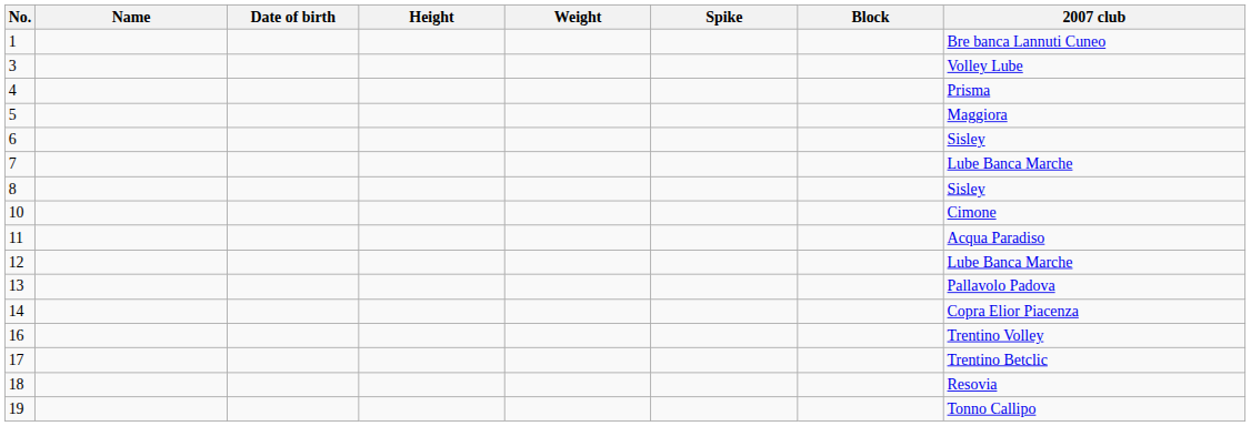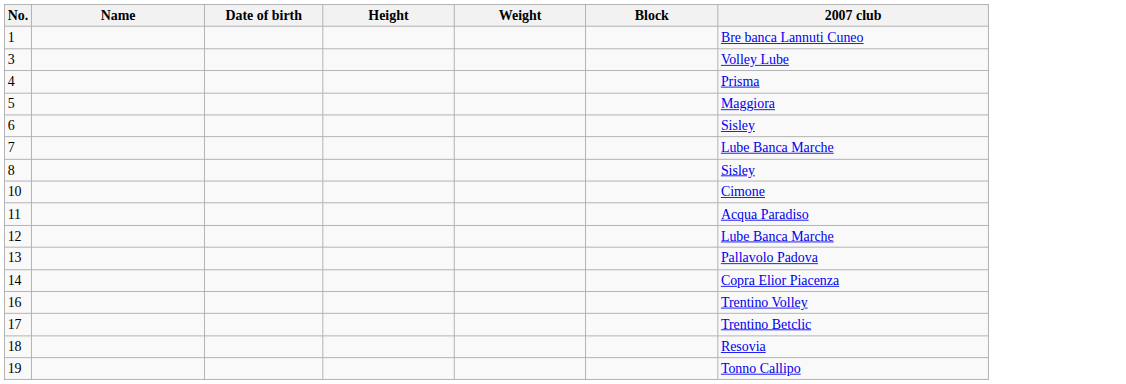 <table class="wikitable sortable" style=font-size:100%; text-align:center;>
 <tr>
 <th>No.</th>
 <th style=width:12em>Name</th>
 <th style=width:8em>Date of birth</th>
 <th style=width:9em>Height</th>
 <th style=width:9em>Weight</th>
-<th style=width:9em>Spike</th>
 <th style=width:9em>Block</th>
 <th style=width:19em>2007 club</th>
 </tr>
 <tr>
 <td>1</td>
 <td align=left></td>
 <td align=right></td>
-<td></td>
 <td></td>
 <td></td>
 <td></td>
 <td align=left><a href='#'>Bre banca Lannuti Cuneo</a></td>
 </tr>
 <tr>
 <td>3</td>
 <td align=left></td>
 <td align=right></td>
 <td></td>
 <td></td>
 <td></td>
-<td></td>
 <td align=left><a href='#'>Volley Lube</a></td>
 </tr>
 <tr>
 <td>4</td>
 <td align=left></td>
 <td align=right></td>
-<td></td>
 <td></td>
 <td></td>
 <td></td>
 <td align=left><a href='#'>Prisma</a></td>
 </tr>
 <tr>
 <td>5</td>
 <td align=left></td>
 <td align=right></td>
 <td></td>
 <td></td>
 <td></td>
-<td></td>
 <td align=left><a href='#'>Maggiora</a></td>
 </tr>
 <tr>
 <td>6</td>
 <td align=left></td>
 <td align=right></td>
-<td></td>
 <td></td>
 <td></td>
 <td></td>
 <td align=left><a href='#'>Sisley</a></td>
 </tr>
 <tr>
 <td>7</td>
 <td align=left></td>
 <td align=right></td>
 <td></td>
 <td></td>
 <td></td>
-<td></td>
 <td align=left><a href='#'>Lube Banca Marche</a></td>
 </tr>
 <tr>
 <td>8</td>
 <td align=left></td>
 <td align=right></td>
-<td></td>
 <td></td>
 <td></td>
 <td></td>
 <td align=left><a href='#'>Sisley</a></td>
 </tr>
 <tr>
 <td>10</td>
 <td align=left></td>
 <td align=right></td>
 <td></td>
 <td></td>
 <td></td>
-<td></td>
 <td align=left><a href='#'>Cimone</a></td>
 </tr>
 <tr>
 <td>11</td>
 <td align=left></td>
 <td align=right></td>
-<td></td>
 <td></td>
 <td></td>
 <td></td>
 <td align=left><a href='#'>Acqua Paradiso</a></td>
 </tr>
 <tr>
 <td>12</td>
 <td align=left></td>
 <td align=right></td>
 <td></td>
 <td></td>
 <td></td>
-<td></td>
 <td align=left><a href='#'>Lube Banca Marche</a></td>
 </tr>
 <tr>
 <td>13</td>
 <td align=left></td>
 <td align=right></td>
-<td></td>
 <td></td>
 <td></td>
 <td></td>
 <td align=left><a href='#'>Pallavolo Padova</a></td>
 </tr>
 <tr>
 <td>14</td>
 <td align=left></td>
 <td align=right></td>
 <td></td>
 <td></td>
 <td></td>
-<td></td>
 <td align=left><a href='#'>Copra Elior Piacenza</a></td>
 </tr>
 <tr>
 <td>16</td>
 <td align=left></td>
 <td align=right></td>
-<td></td>
 <td></td>
 <td></td>
 <td></td>
 <td align=left><a href='#'>Trentino Volley</a></td>
 </tr>
 <tr>
 <td>17</td>
 <td align=left></td>
 <td align=right></td>
 <td></td>
 <td></td>
 <td></td>
-<td></td>
 <td align=left><a href='#'>Trentino Betclic</a></td>
 </tr>
 <tr>
 <td>18</td>
 <td align=left></td>
 <td align=right></td>
-<td></td>
 <td></td>
 <td></td>
 <td></td>
 <td align=left><a href='#'>Resovia</a></td>
 </tr>
 <tr>
 <td>19</td>
 <td align=left></td>
 <td align=right></td>
 <td></td>
 <td></td>
 <td></td>
-<td></td>
 <td align=left><a href='#'>Tonno Callipo</a></td>
 </tr>
 </table>
